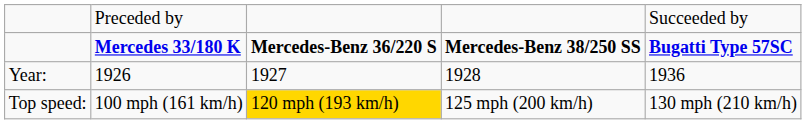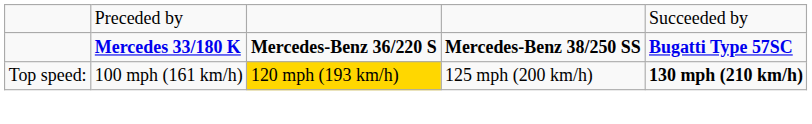 <table class="wikitable">
 <tr>
 <td></td>
 <td>Preceded by</td>
 <td></td>
 <td></td>
 <td>Succeeded by</td>
 </tr>
 <tr>
 <td></td>
 <td><a href='#'><strong>Mercedes 33/180 K</strong></a></td>
 <td><strong>Mercedes-Benz 36/220 S</strong></td>
 <td><strong>Mercedes-Benz 38/250 SS</strong></td>
 <td><strong><a href='#'>Bugatti Type 57SC</a></strong></td>
 </tr>
 <tr>
-<td>Year:</td>
-<td>1926</td>
-<td>1927</td>
-<td>1928</td>
-<td>1936</td>
-</tr>
-<tr>
 <td>Top speed:</td>
 <td>100 mph (161 km/h)</td>
 <td style="background: gold;">120 mph (193 km/h)</td>
 <td>125 mph (200 km/h)</td>
-<td>130 mph (210 km/h)</td>
+<td><strong>130 mph (210 km/h)</strong></td>
 </tr>
 </table>
